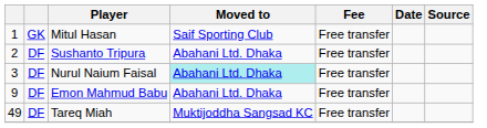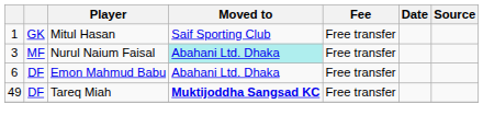 <table class="wikitable plainrowheaders sortable" style="text-align:center">
 <tr>
 <th></th>
 <th></th>
 <th>Player</th>
 <th>Moved to</th>
 <th>Fee</th>
 <th>Date</th>
 <th>Source</th>
 </tr>
 <tr>
 <td>1</td>
 <td><a href='#'>GK</a></td>
 <td align="left"> Mitul Hasan</td>
 <td align="left"> <a href='#'>Saif Sporting Club</a></td>
 <td>Free transfer</td>
 <td></td>
 <td></td>
 </tr>
 <tr>
-<td>2</td>
-<td><a href='#'>DF</a></td>
-<td align="left"> <a href='#'>Sushanto Tripura</a></td>
-<td align="left"> <a href='#'>Abahani Ltd. Dhaka</a></td>
-<td>Free transfer</td>
-<td></td>
-<td></td>
-</tr>
-<tr>
 <td>3</td>
-<td><a href='#'>DF</a></td>
+<td><a href='#'>MF</a></td>
 <td align="left"> Nurul Naium Faisal</td>
 <td align="left" style="background: paleturquoise;"> <a href='#'>Abahani Ltd. Dhaka</a></td>
 <td>Free transfer</td>
 <td></td>
 <td></td>
 </tr>
 <tr>
-<td>9</td>
+<td>6</td>
 <td><a href='#'>DF</a></td>
 <td align="left"> <a href='#'>Emon Mahmud Babu</a></td>
 <td align="left"> <a href='#'>Abahani Ltd. Dhaka</a></td>
 <td>Free transfer</td>
 <td></td>
 <td></td>
 </tr>
 <tr>
 <td>49</td>
 <td><a href='#'>DF</a></td>
 <td align="left"> Tareq Miah</td>
-<td align="left"> <a href='#'>Muktijoddha Sangsad KC</a></td>
+<td align="left"><strong> <a href='#'>Muktijoddha Sangsad KC</a></strong></td>
 <td>Free transfer</td>
 <td></td>
 <td></td>
 </tr>
 <tr>
 </tr>
 </table>
